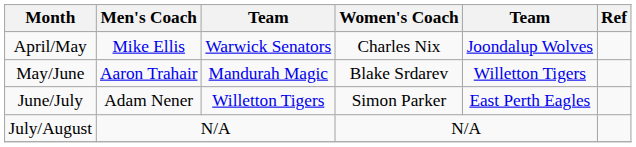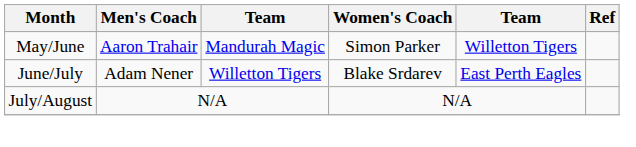 <table class="wikitable" style="text-align:center">
 <tr>
 <th>Month</th>
 <th>Men's Coach</th>
 <th>Team</th>
 <th>Women's Coach</th>
 <th>Team</th>
 <th>Ref</th>
 </tr>
 <tr>
-<td>April/May</td>
-<td><a href='#'>Mike Ellis</a></td>
-<td><a href='#'>Warwick Senators</a></td>
-<td>Charles Nix</td>
-<td><a href='#'>Joondalup Wolves</a></td>
-<td></td>
-</tr>
-<tr>
 <td>May/June</td>
 <td><a href='#'>Aaron Trahair</a></td>
 <td><a href='#'>Mandurah Magic</a></td>
-<td>Blake Srdarev</td>
+<td>Simon Parker</td>
 <td><a href='#'>Willetton Tigers</a></td>
 <td></td>
 </tr>
 <tr>
 <td>June/July</td>
 <td>Adam Nener</td>
 <td><a href='#'>Willetton Tigers</a></td>
-<td>Simon Parker</td>
+<td>Blake Srdarev</td>
 <td><a href='#'>East Perth Eagles</a></td>
 <td></td>
 </tr>
 <tr>
 <td>July/August</td>
 <td colspan=2>N/A</td>
 <td colspan=2>N/A</td>
 <td></td>
 </tr>
 <tr>
 </tr>
 </table>
